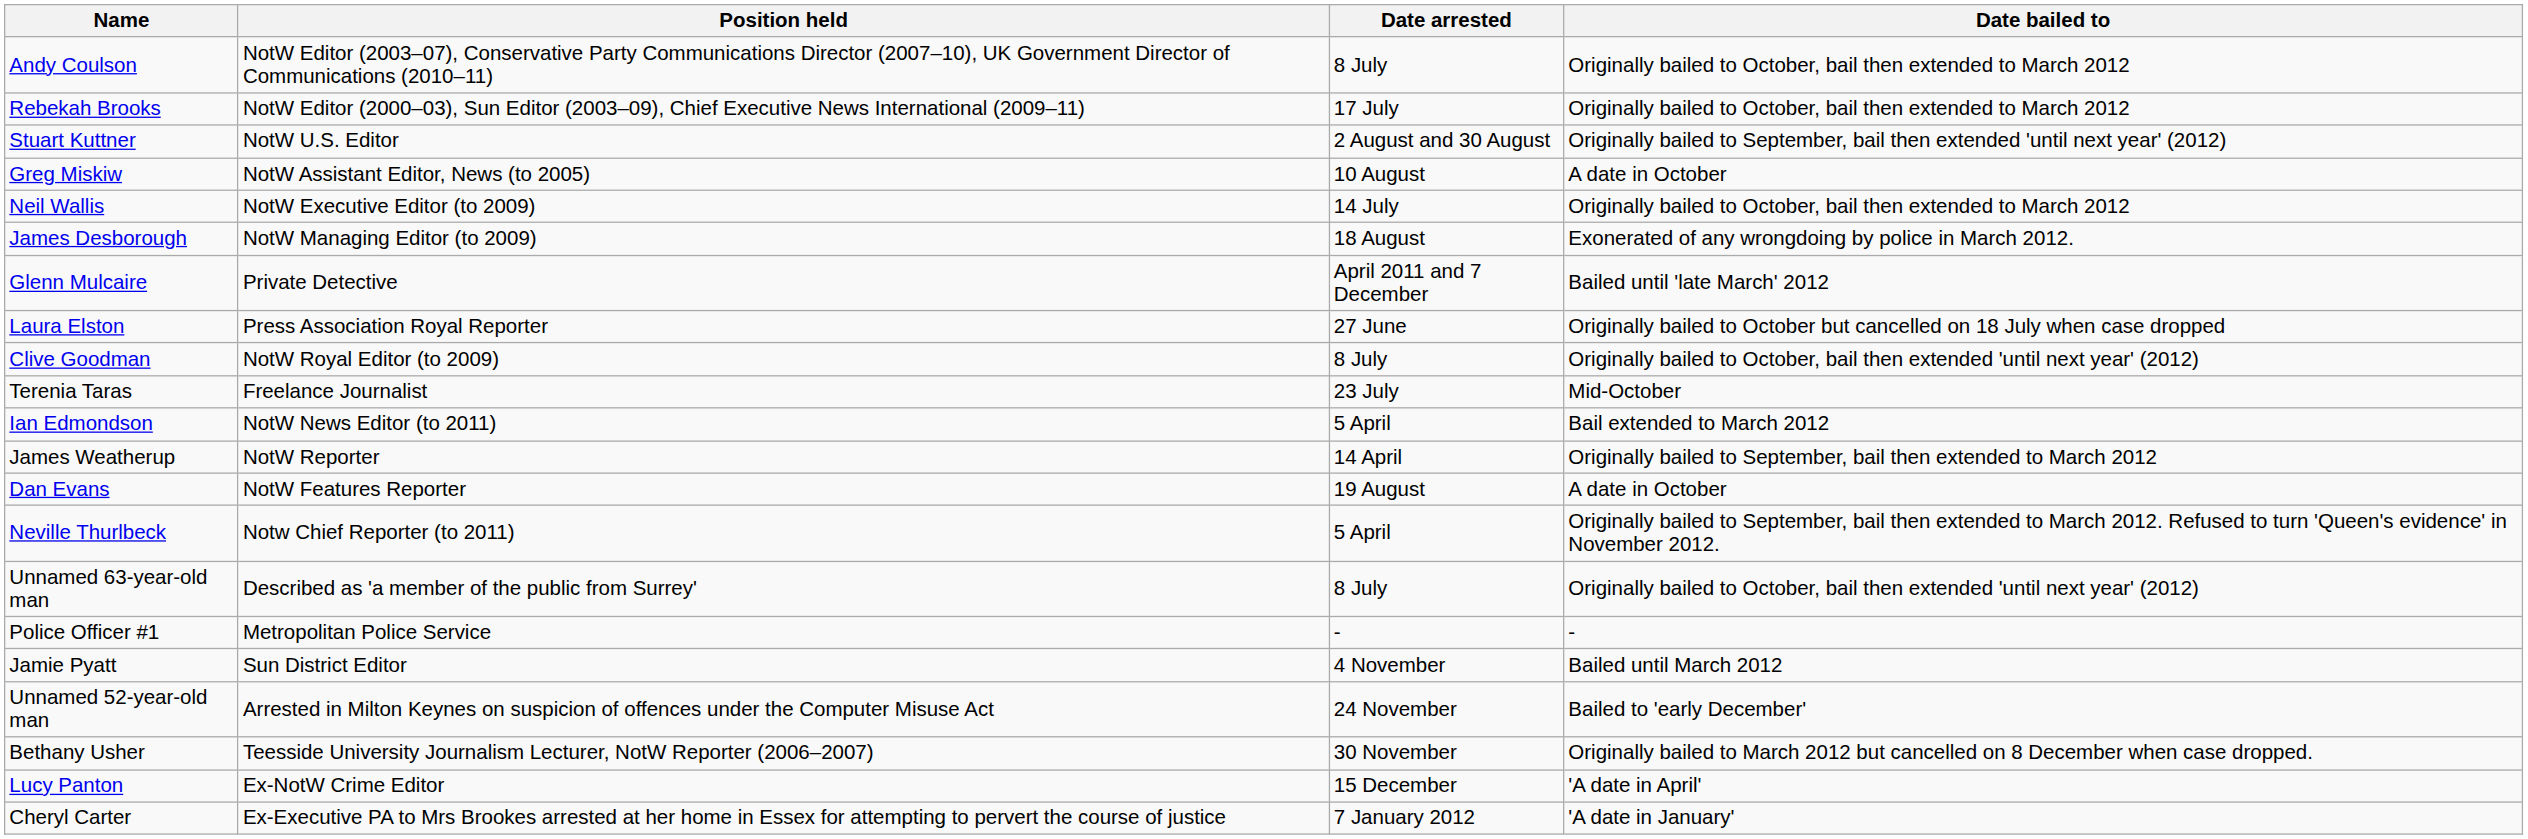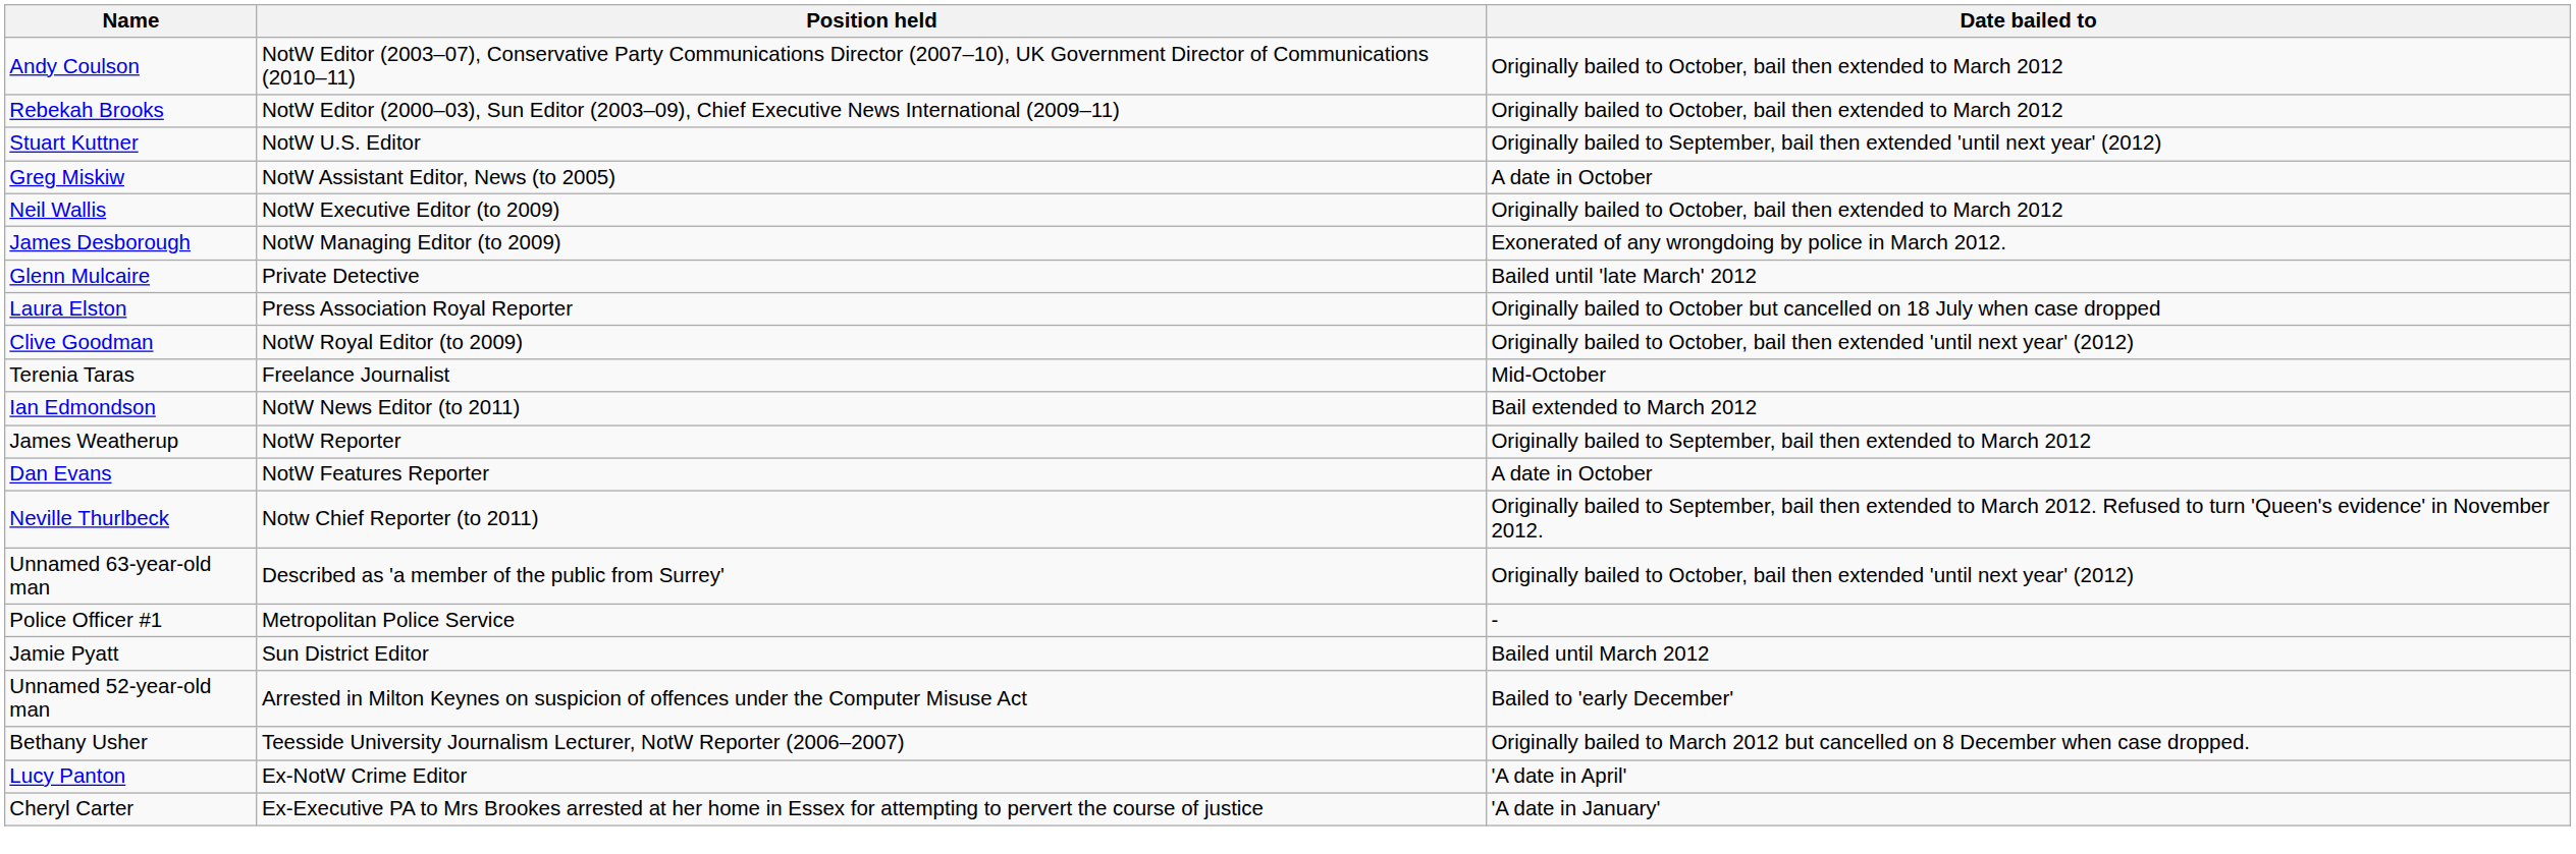 <table class="wikitable">
 <tr>
 <th>Name</th>
 <th>Position held</th>
-<th>Date arrested</th>
 <th>Date bailed to</th>
 </tr>
 <tr>
 <td><a href='#'>Andy Coulson</a></td>
 <td>NotW Editor (2003–07), Conservative Party Communications Director (2007–10), UK Government Director of Communications (2010–11)</td>
-<td>8 July </td>
 <td>Originally bailed to October, bail then extended to March 2012</td>
 </tr>
 <tr>
 <td><a href='#'>Rebekah Brooks</a></td>
 <td>NotW Editor (2000–03), Sun Editor (2003–09), Chief Executive News International (2009–11)</td>
-<td>17 July </td>
 <td>Originally bailed to October, bail then extended to March 2012</td>
 </tr>
 <tr>
 <td><a href='#'>Stuart Kuttner</a></td>
 <td>NotW U.S. Editor</td>
-<td>2 August and 30 August </td>
 <td>Originally bailed to September, bail then extended 'until next year' (2012)</td>
 </tr>
 <tr>
 <td><a href='#'>Greg Miskiw</a></td>
 <td>NotW Assistant Editor, News (to 2005)</td>
-<td>10 August </td>
 <td>A date in October</td>
 </tr>
 <tr>
 <td><a href='#'>Neil Wallis</a></td>
 <td>NotW Executive Editor (to 2009)</td>
-<td>14 July </td>
 <td>Originally bailed to October, bail then extended to March 2012</td>
 </tr>
 <tr>
 <td><a href='#'>James Desborough</a></td>
 <td>NotW Managing Editor (to 2009)</td>
-<td>18 August </td>
 <td>Exonerated of any wrongdoing by police in March 2012.</td>
 </tr>
 <tr>
 <td><a href='#'>Glenn Mulcaire</a></td>
 <td>Private Detective</td>
-<td>April 2011 and 7 December</td>
 <td>Bailed until 'late March' 2012</td>
 </tr>
 <tr>
 <td><a href='#'>Laura Elston</a></td>
 <td>Press Association Royal Reporter</td>
-<td>27 June</td>
 <td>Originally bailed to October but cancelled on 18 July when case dropped </td>
 </tr>
 <tr>
 <td><a href='#'>Clive Goodman</a></td>
 <td>NotW Royal Editor (to 2009)</td>
-<td>8 July </td>
 <td>Originally bailed to October, bail then extended 'until next year' (2012)</td>
 </tr>
 <tr>
 <td>Terenia Taras</td>
 <td>Freelance Journalist</td>
-<td>23 July </td>
 <td>Mid-October</td>
 </tr>
 <tr>
 <td><a href='#'>Ian Edmondson</a></td>
 <td>NotW News Editor (to 2011)</td>
-<td>5 April</td>
 <td>Bail extended to March 2012</td>
 </tr>
 <tr>
 <td>James Weatherup</td>
 <td>NotW Reporter</td>
-<td>14 April </td>
 <td>Originally bailed to September, bail then extended to March 2012</td>
 </tr>
 <tr>
 <td><a href='#'>Dan Evans</a></td>
 <td>NotW Features Reporter</td>
-<td>19 August </td>
 <td>A date in October</td>
 </tr>
 <tr>
 <td><a href='#'>Neville Thurlbeck</a></td>
 <td>Notw Chief Reporter (to 2011)</td>
-<td>5 April</td>
 <td>Originally bailed to September, bail then extended to March 2012. Refused to turn 'Queen's evidence' in November 2012.</td>
 </tr>
 <tr>
 <td>Unnamed 63-year-old man</td>
 <td>Described as 'a member of the public from Surrey' </td>
-<td>8 July</td>
 <td>Originally bailed to October, bail then extended 'until next year' (2012)</td>
 </tr>
 <tr>
 <td>Police Officer #1</td>
 <td>Metropolitan Police Service</td>
 <td>-</td>
-<td>-</td>
 </tr>
 <tr>
 <td>Jamie Pyatt</td>
 <td>Sun District Editor</td>
-<td>4 November </td>
 <td>Bailed until March 2012 </td>
 </tr>
 <tr>
 <td>Unnamed 52-year-old man</td>
 <td>Arrested in Milton Keynes on suspicion of offences under the Computer Misuse Act</td>
-<td>24 November</td>
 <td>Bailed to 'early December' </td>
 </tr>
 <tr>
 <td>Bethany Usher</td>
 <td>Teesside University Journalism Lecturer, NotW Reporter (2006–2007)</td>
-<td>30 November </td>
 <td>Originally bailed to March 2012 but cancelled on 8 December when case dropped.</td>
 </tr>
 <tr>
 <td><a href='#'>Lucy Panton</a></td>
 <td>Ex-NotW Crime Editor</td>
-<td>15 December</td>
 <td>'A date in April'</td>
 </tr>
 <tr>
 <td>Cheryl Carter</td>
 <td>Ex-Executive PA to Mrs Brookes arrested at her home in Essex for attempting to pervert the course of justice</td>
-<td>7 January 2012</td>
 <td>'A date in January'</td>
 </tr>
 </table>
